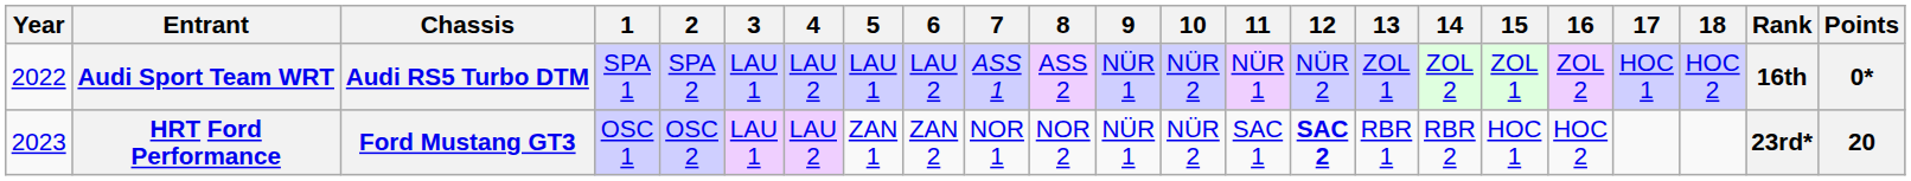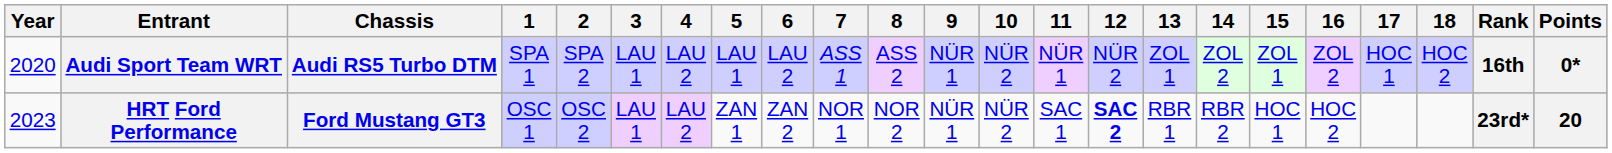 <table class="wikitable" style="text-align:center; font-size:85%">
 <tr>
 <th>Year</th>
 <th>Entrant</th>
 <th>Chassis</th>
 <th>1</th>
 <th>2</th>
 <th>3</th>
 <th>4</th>
 <th>5</th>
 <th>6</th>
 <th>7</th>
 <th>8</th>
 <th>9</th>
 <th>10</th>
 <th>11</th>
 <th>12</th>
 <th>13</th>
 <th>14</th>
 <th>15</th>
 <th>16</th>
 <th>17</th>
 <th>18</th>
 <th>Rank</th>
 <th>Points</th>
 </tr>
 <tr>
-<td><a href='#'>2022</a></td>
+<td><a href='#'>2020</a></td>
 <th nowrap><a href='#'>Audi Sport Team WRT</a></th>
 <th nowrap><a href='#'>Audi RS5 Turbo DTM</a></th>
 <td style="background:#CFCFFF;"><a href='#'>SPA<br>1</a><br></td>
 <td style="background:#CFCFFF;"><a href='#'>SPA<br>2</a><br></td>
 <td style="background:#CFCFFF;"><a href='#'>LAU<br>1</a><br></td>
 <td style="background:#CFCFFF;"><a href='#'>LAU<br>2</a><br></td>
 <td style="background:#CFCFFF;"><a href='#'>LAU<br>1</a><br></td>
 <td style="background:#CFCFFF;"><a href='#'>LAU<br>2</a><br></td>
 <td style="background:#CFCFFF;"><em><a href='#'>ASS<br>1</a></em><br></td>
 <td style="background:#EFCFFF;"><a href='#'>ASS<br>2</a><br></td>
 <td style="background:#CFCFFF;"><a href='#'>NÜR<br>1</a><br></td>
 <td style="background:#CFCFFF;"><a href='#'>NÜR<br>2</a><br></td>
 <td style="background:#EFCFFF;"><a href='#'>NÜR<br>1</a><br></td>
 <td style="background:#CFCFFF;"><a href='#'>NÜR<br>2</a><br></td>
 <td style="background:#CFCFFF;"><a href='#'>ZOL<br>1</a><br></td>
 <td style="background:#DFFFDF;"><a href='#'>ZOL<br>2</a><br></td>
 <td style="background:#DFFFDF;"><a href='#'>ZOL<br>1</a><br></td>
 <td style="background:#EFCFFF;"><a href='#'>ZOL<br>2</a><br></td>
 <td style="background:#CFCFFF;"><a href='#'>HOC<br>1</a><br></td>
 <td style="background:#CFCFFF;"><a href='#'>HOC<br>2</a><br></td>
 <th>16th</th>
 <th>0*</th>
 </tr>
 <tr>
 <td><a href='#'>2023</a></td>
 <th><a href='#'>HRT</a> <a href='#'>Ford Performance</a></th>
 <th><a href='#'>Ford Mustang GT3</a></th>
 <td style="background:#CFCFFF;"><a href='#'>OSC<br>1</a><br></td>
 <td style="background:#CFCFFF;"><a href='#'>OSC<br>2</a><br></td>
 <td style="background:#EFCFFF;"><a href='#'>LAU<br>1</a><br></td>
 <td style="background:#EFCFFF;"><a href='#'>LAU<br>2</a><br></td>
 <td style="background:#;"><a href='#'>ZAN<br>1</a><br></td>
 <td style="background:#;"><a href='#'>ZAN<br>2</a><br></td>
 <td style="background:#;"><a href='#'>NOR<br>1</a><br></td>
 <td style="background:#;"><a href='#'>NOR<br>2</a><br></td>
 <td style="background:#;"><a href='#'>NÜR<br>1</a><br></td>
 <td style="background:#;"><a href='#'>NÜR<br>2</a><br></td>
 <td style="background:#;"><a href='#'>SAC<br>1</a><br></td>
 <td style="background:#;"><strong><a href='#'>SAC<br>2</a><br></strong></td>
 <td style="background:#;"><a href='#'>RBR<br>1</a><br></td>
 <td style="background:#;"><a href='#'>RBR<br>2</a><br></td>
 <td style="background:#;"><a href='#'>HOC<br>1</a><br></td>
 <td style="background:#;"><a href='#'>HOC<br>2</a><br></td>
 <td></td>
 <td></td>
 <th>23rd*</th>
 <th>20</th>
 </tr>
 </table>
